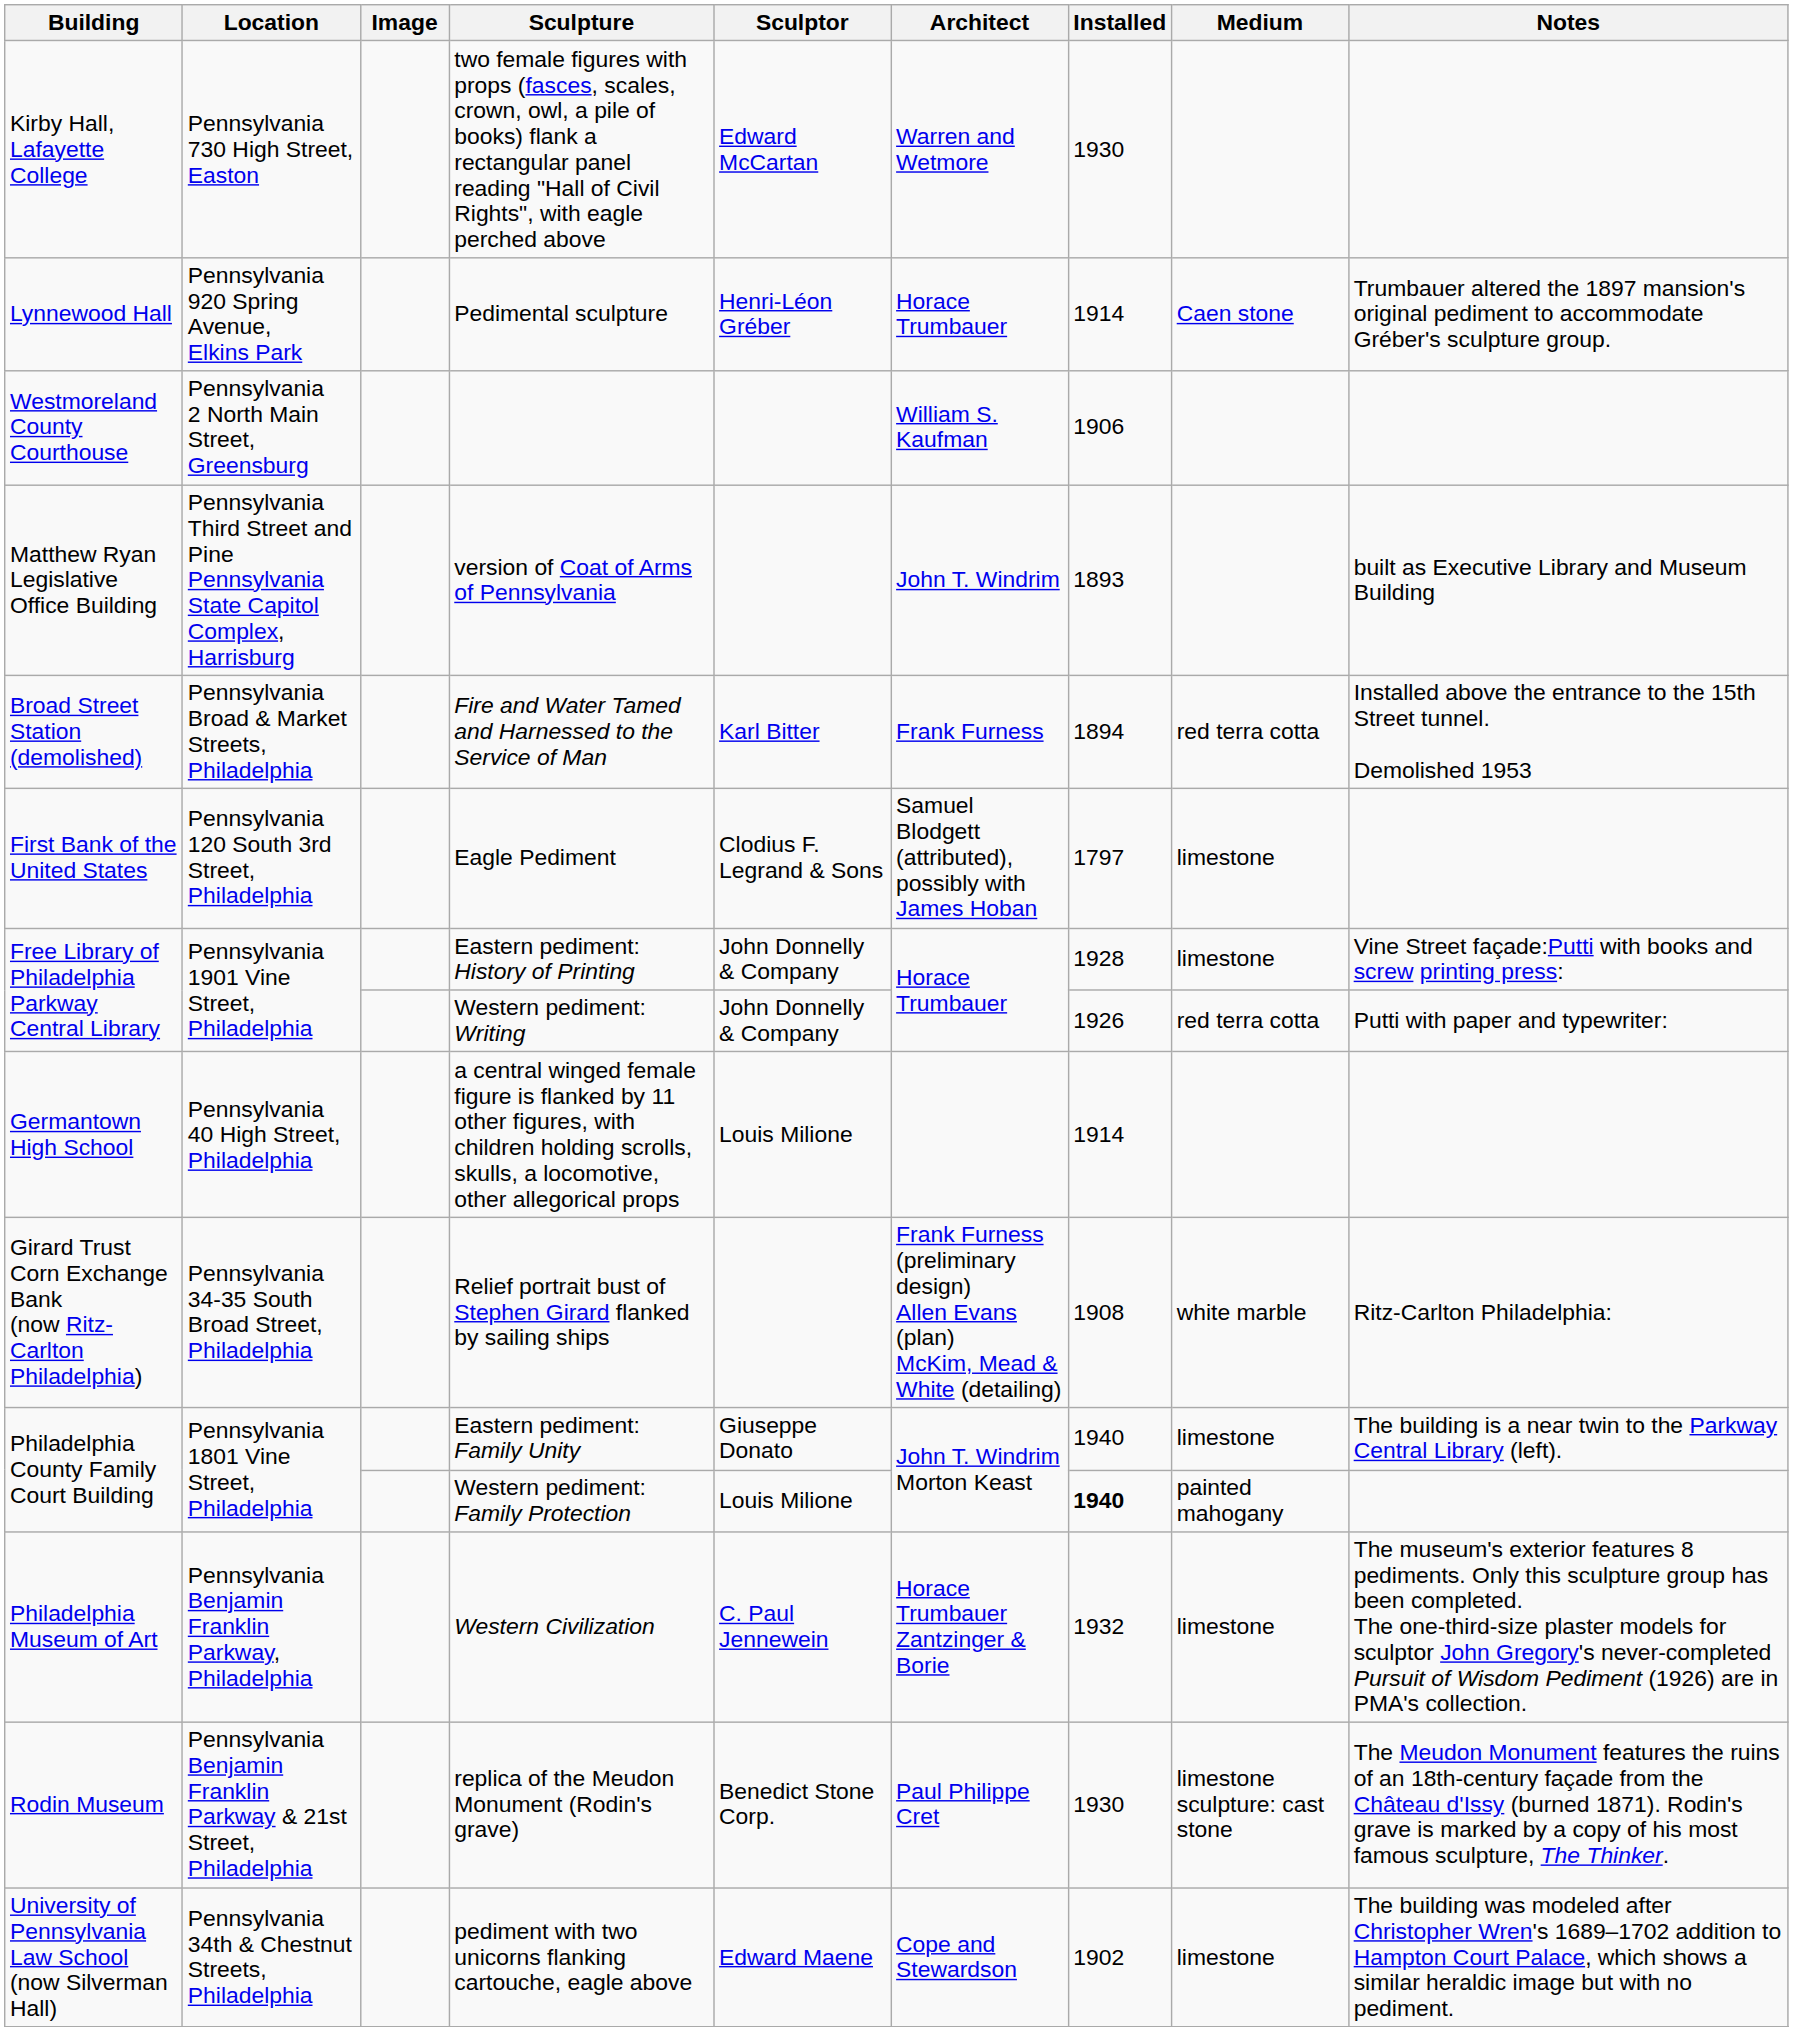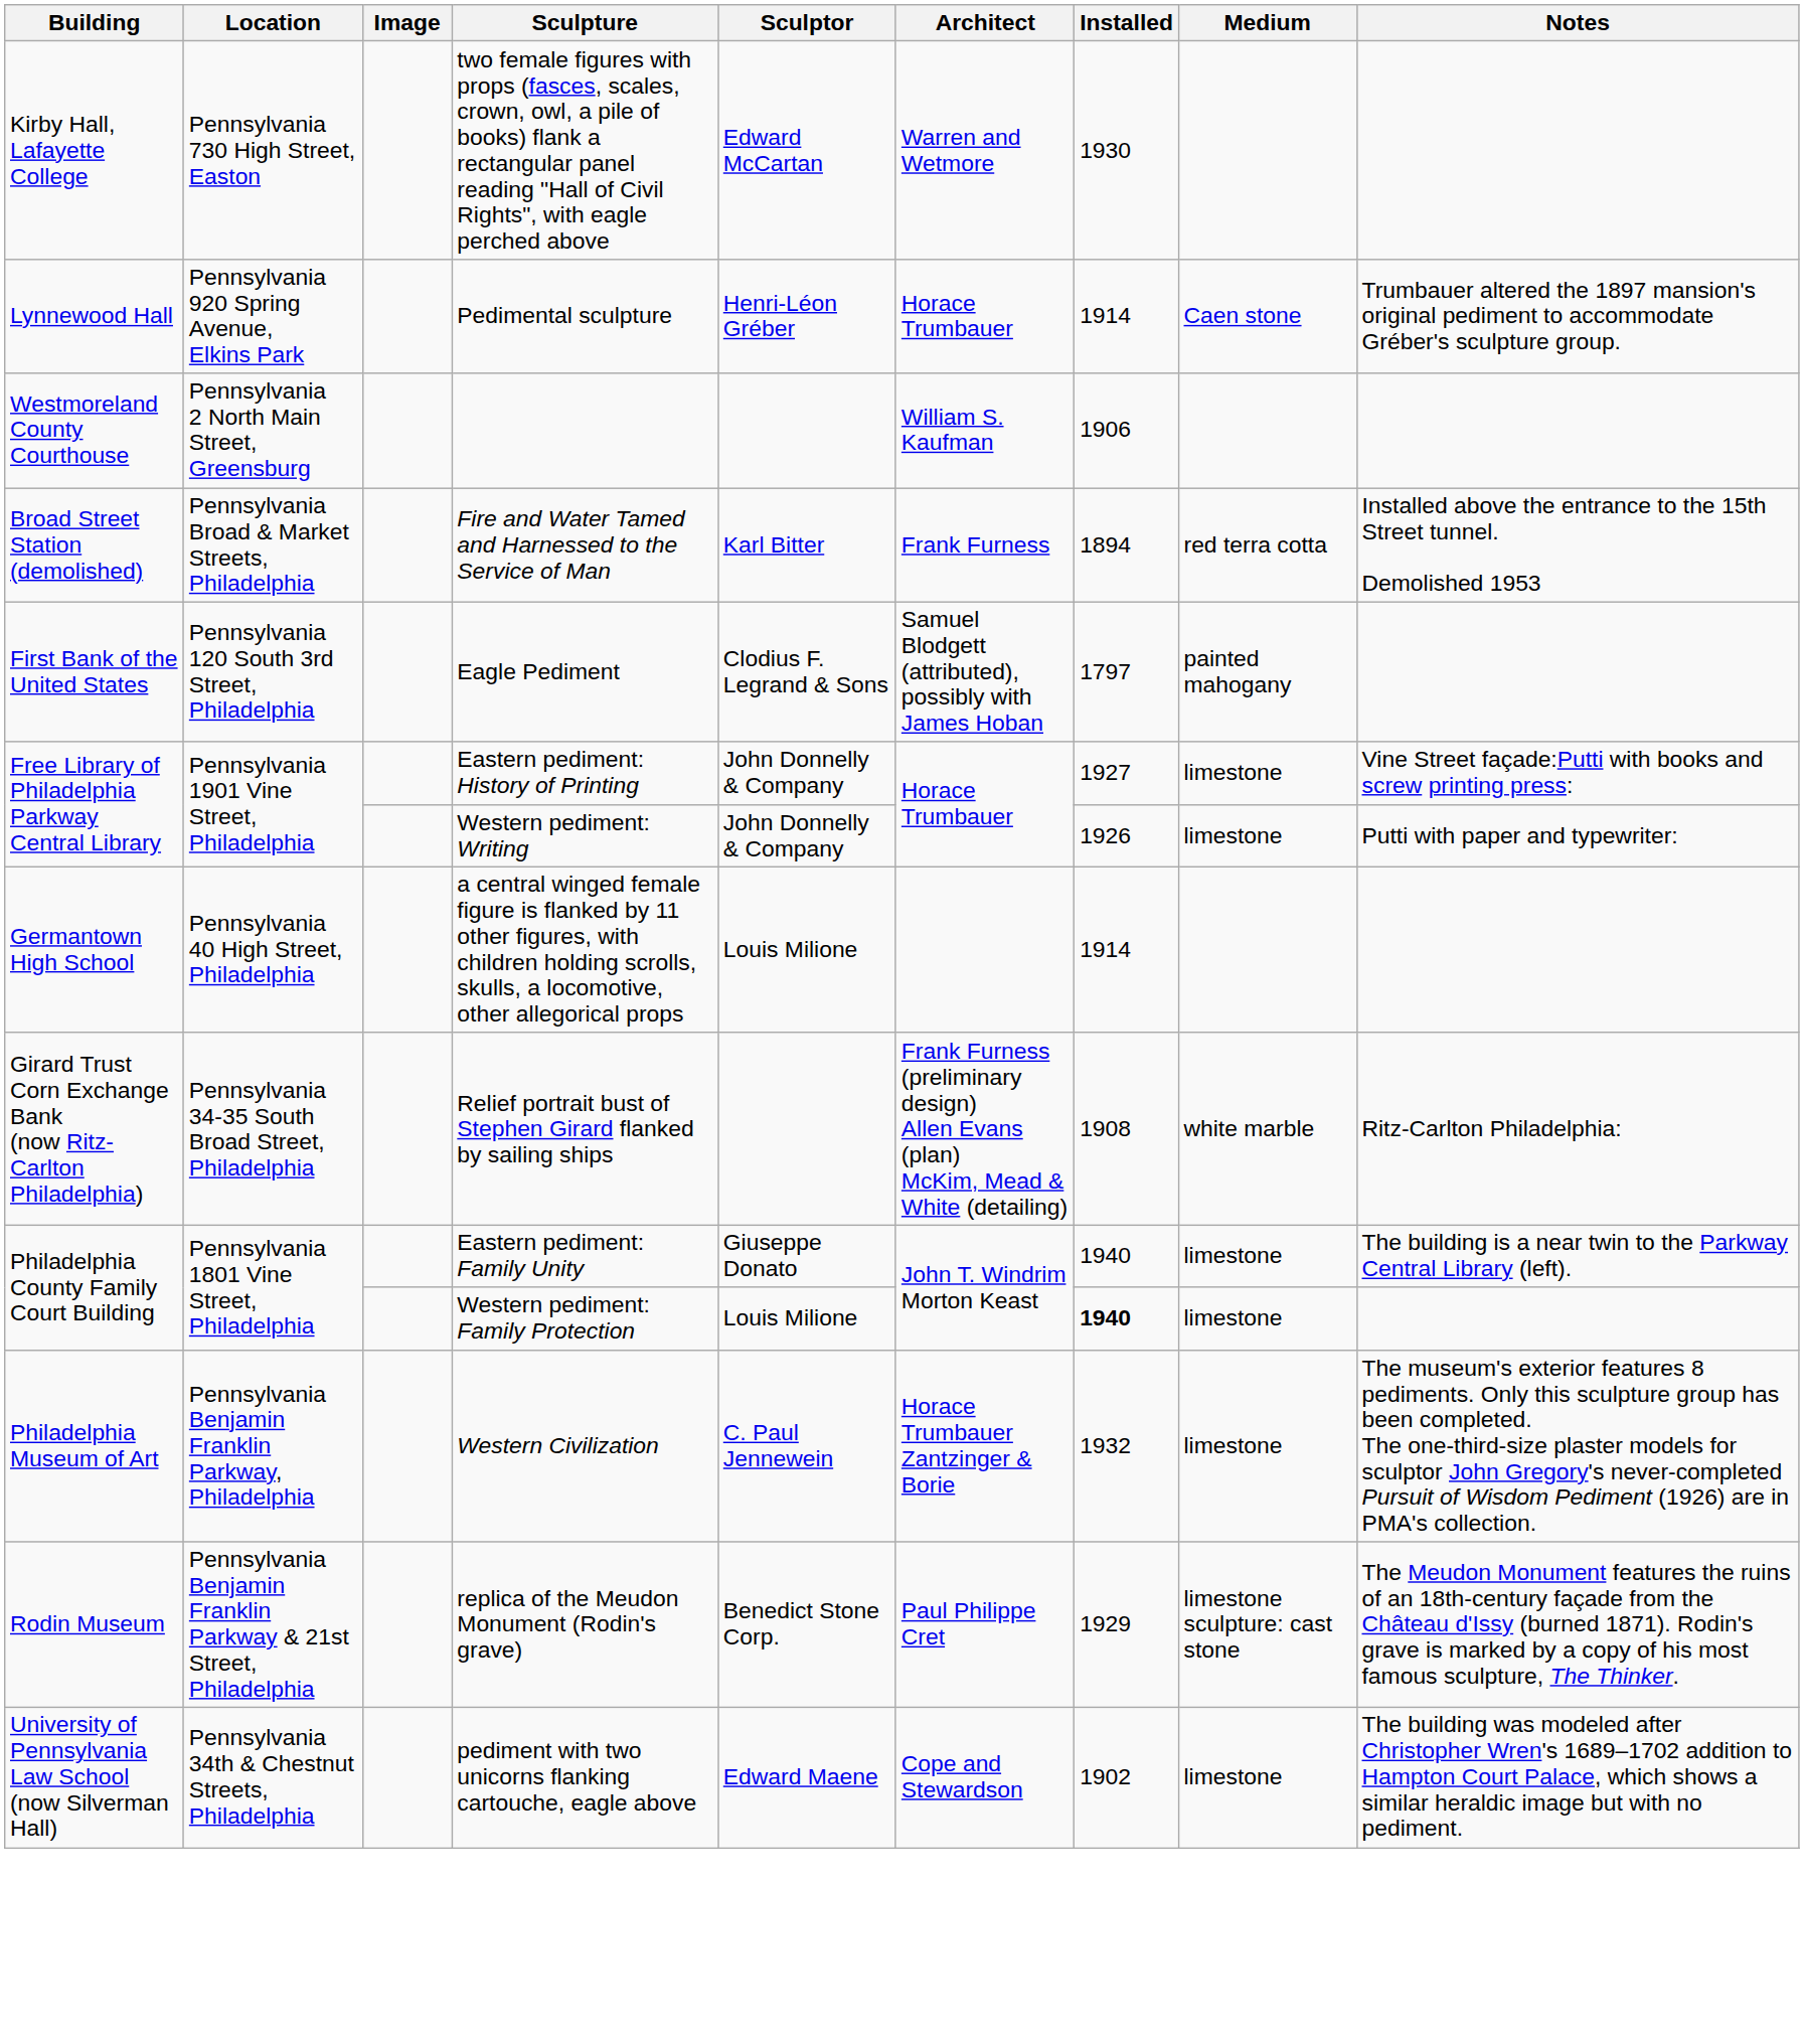 <table class="wikitable sortable">
 <tr>
 <th width="10%">Building</th>
 <th width="10%">Location</th>
 <th width="5%">Image</th>
 <th width="15%">Sculpture</th>
 <th width="10%">Sculptor</th>
 <th width="10%">Architect</th>
 <th width="5%">Installed</th>
 <th width="10%">Medium</th>
 <th width="25%">Notes</th>
 </tr>
 <tr>
 <td>Kirby Hall, <a href='#'>Lafayette College</a></td>
 <td>Pennsylvania<br>730 High Street,<br><a href='#'>Easton</a></td>
 <td></td>
 <td>two female figures with props (<a href='#'>fasces</a>, scales, crown, owl, a pile of books) flank a rectangular panel reading "Hall of Civil Rights", with eagle perched above</td>
 <td><a href='#'>Edward McCartan</a></td>
 <td><a href='#'>Warren and Wetmore</a></td>
 <td>1930</td>
 <td></td>
 <td></td>
 </tr>
 <tr>
 <td><a href='#'>Lynnewood Hall</a></td>
 <td>Pennsylvania<br>920 Spring Avenue,<br><a href='#'>Elkins Park</a></td>
 <td></td>
 <td>Pedimental sculpture</td>
 <td><a href='#'>Henri-Léon Gréber</a></td>
 <td><a href='#'>Horace Trumbauer</a></td>
 <td>1914</td>
 <td><a href='#'>Caen stone</a></td>
 <td>Trumbauer altered the 1897 mansion's original pediment to accommodate Gréber's sculpture group.</td>
 </tr>
 <tr>
 <td><a href='#'>Westmoreland County Courthouse</a></td>
 <td>Pennsylvania<br>2 North Main Street,<br><a href='#'>Greensburg</a></td>
 <td></td>
 <td></td>
 <td></td>
 <td><a href='#'>William S. Kaufman</a></td>
 <td>1906</td>
 <td></td>
 <td></td>
 </tr>
 <tr>
-<td>Matthew Ryan Legislative Office Building</td>
-<td>Pennsylvania<br>Third Street and Pine<br><a href='#'>Pennsylvania State Capitol Complex</a>,<br><a href='#'>Harrisburg</a></td>
-<td></td>
-<td>version of <a href='#'>Coat of Arms of Pennsylvania</a></td>
-<td></td>
-<td><a href='#'>John T. Windrim</a></td>
-<td>1893</td>
-<td></td>
-<td>built as Executive Library and Museum Building</td>
-</tr>
-<tr>
 <td><a href='#'>Broad Street Station (demolished)</a></td>
 <td>Pennsylvania<br>Broad & Market Streets,<br><a href='#'>Philadelphia</a></td>
 <td></td>
 <td><em>Fire and Water Tamed and Harnessed to the Service of Man</em></td>
 <td><a href='#'>Karl Bitter</a></td>
 <td><a href='#'>Frank Furness</a></td>
 <td>1894</td>
 <td>red terra cotta</td>
 <td>Installed above the entrance to the 15th Street tunnel.<br><br>Demolished 1953</td>
 </tr>
 <tr>
 <td><a href='#'>First Bank of the United States</a></td>
 <td>Pennsylvania<br>120 South 3rd Street,<br><a href='#'>Philadelphia</a></td>
 <td></td>
 <td>Eagle Pediment</td>
 <td>Clodius F. Legrand & Sons</td>
 <td>Samuel Blodgett (attributed),<br>possibly with <a href='#'>James Hoban</a></td>
 <td>1797</td>
-<td>limestone</td>
+<td>painted mahogany</td>
 <td></td>
 </tr>
 <tr>
 <td rowspan="2"><a href='#'>Free Library of Philadelphia</a><br><a href='#'>Parkway Central Library</a></td>
 <td rowspan="2">Pennsylvania<br>1901 Vine Street,<br><a href='#'>Philadelphia</a></td>
 <td></td>
 <td>Eastern pediment: <em>History of Printing</em></td>
 <td>John Donnelly & Company</td>
 <td rowspan="2"><a href='#'>Horace Trumbauer</a></td>
-<td>1928</td>
+<td>1927</td>
 <td>limestone</td>
 <td>Vine Street façade:<a href='#'>Putti</a> with books and <a href='#'>screw</a> <a href='#'>printing press</a>:</td>
 </tr>
 <tr>
 <td></td>
 <td>Western pediment: <em>Writing</em></td>
 <td>John Donnelly & Company</td>
 <td>1926</td>
-<td>red terra cotta</td>
+<td>limestone</td>
 <td>Putti with paper and typewriter:</td>
 </tr>
 <tr>
 <td><a href='#'>Germantown High School</a></td>
 <td>Pennsylvania<br>40 High Street,<br><a href='#'>Philadelphia</a></td>
 <td></td>
 <td>a central winged female figure is flanked by 11 other figures, with children holding scrolls, skulls, a locomotive, other allegorical props</td>
 <td>Louis Milione</td>
 <td></td>
 <td>1914</td>
 <td></td>
 <td></td>
 </tr>
 <tr>
 <td>Girard Trust Corn Exchange Bank<br>(now <a href='#'>Ritz-Carlton Philadelphia</a>)</td>
 <td>Pennsylvania<br>34-35 South Broad Street,<br><a href='#'>Philadelphia</a></td>
 <td></td>
 <td>Relief portrait bust of <a href='#'>Stephen Girard</a> flanked by sailing ships</td>
 <td></td>
 <td><a href='#'>Frank Furness</a> (preliminary design)<br><a href='#'>Allen Evans</a> (plan)<br><a href='#'>McKim, Mead & White</a> (detailing)</td>
 <td>1908</td>
 <td>white marble</td>
 <td>Ritz-Carlton Philadelphia:</td>
 </tr>
 <tr>
 <td rowspan="2">Philadelphia County Family Court Building</td>
 <td rowspan="2">Pennsylvania<br>1801 Vine Street,<br><a href='#'>Philadelphia</a></td>
 <td></td>
 <td>Eastern pediment: <em>Family Unity</em></td>
 <td>Giuseppe Donato</td>
 <td rowspan="2"><a href='#'>John T. Windrim</a><br>Morton Keast</td>
 <td>1940</td>
 <td>limestone</td>
 <td>The building is a near twin to the <a href='#'>Parkway Central Library</a> (left).</td>
 </tr>
 <tr>
 <td></td>
 <td>Western pediment: <em>Family Protection</em></td>
 <td>Louis Milione</td>
 <td><strong>1940</strong></td>
-<td>painted mahogany</td>
+<td>limestone</td>
 <td></td>
 </tr>
 <tr>
 <td><a href='#'>Philadelphia Museum of Art</a></td>
 <td>Pennsylvania<br><a href='#'>Benjamin Franklin Parkway</a>,<br><a href='#'>Philadelphia</a></td>
 <td></td>
 <td><em>Western Civilization</em></td>
 <td><a href='#'>C. Paul Jennewein</a></td>
 <td><a href='#'>Horace Trumbauer</a><br><a href='#'>Zantzinger & Borie</a></td>
 <td>1932</td>
 <td>limestone</td>
 <td>The museum's exterior features 8 pediments. Only this sculpture group has been completed.<br>The one-third-size plaster models for sculptor <a href='#'>John Gregory</a>'s never-completed <em>Pursuit of Wisdom Pediment</em> (1926) are in PMA's collection.</td>
 </tr>
 <tr>
 <td><a href='#'>Rodin Museum</a></td>
 <td>Pennsylvania<br><a href='#'>Benjamin Franklin Parkway</a> & 21st Street,<br><a href='#'>Philadelphia</a></td>
 <td></td>
 <td>replica of the Meudon Monument (Rodin's grave)</td>
 <td>Benedict Stone Corp.</td>
 <td><a href='#'>Paul Philippe Cret</a></td>
-<td>1930</td>
+<td>1929</td>
 <td>limestone<br>sculpture: cast stone</td>
 <td>The <a href='#'>Meudon Monument</a> features the ruins of an 18th-century façade from the <a href='#'>Château d'Issy</a> (burned 1871). Rodin's grave is marked by a copy of his most famous sculpture, <em><a href='#'>The Thinker</a></em>.</td>
 </tr>
 <tr>
 <td><a href='#'>University of Pennsylvania Law School</a> (now Silverman Hall)</td>
 <td>Pennsylvania<br>34th & Chestnut Streets,<br><a href='#'>Philadelphia</a></td>
 <td></td>
 <td>pediment with two unicorns flanking cartouche, eagle above</td>
 <td><a href='#'>Edward Maene</a></td>
 <td><a href='#'>Cope and Stewardson</a></td>
 <td>1902</td>
 <td>limestone</td>
 <td>The building was modeled after <a href='#'>Christopher Wren</a>'s 1689–1702 addition to <a href='#'>Hampton Court Palace</a>, which shows a similar heraldic image but with no pediment.</td>
 </tr>
 <tr>
 </tr>
 </table>
